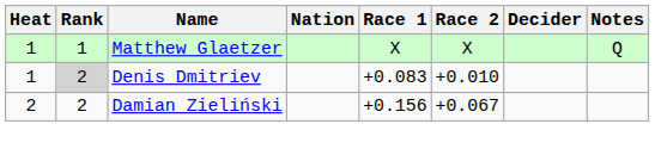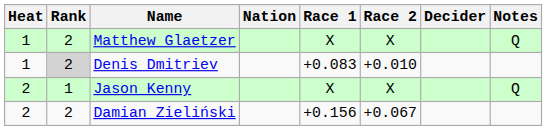 <table class="wikitable sortable" style="text-align:center">
 <tr>
 <th>Heat</th>
 <th>Rank</th>
 <th>Name</th>
 <th>Nation</th>
 <th>Race 1</th>
 <th>Race 2</th>
 <th>Decider</th>
 <th>Notes</th>
 </tr>
 <tr bgcolor=ccffcc>
 <td>1</td>
-<td>1</td>
+<td>2</td>
 <td align=left><a href='#'>Matthew Glaetzer</a></td>
 <td align=left></td>
 <td>X</td>
 <td>X</td>
 <td></td>
 <td>Q</td>
 </tr>
 <tr>
 <td>1</td>
 <td style="background: lightgrey;">2</td>
 <td align=left><a href='#'>Denis Dmitriev</a></td>
 <td align=left></td>
 <td>+0.083</td>
 <td>+0.010</td>
 <td></td>
 <td></td>
 </tr>
+<tr bgcolor=ccffcc>
+<td>2</td>
+<td>1</td>
+<td align=left><a href='#'>Jason Kenny</a></td>
+<td align=left></td>
+<td>X</td>
+<td>X</td>
+<td></td>
+<td>Q</td>
+</tr>
 <tr>
 <td>2</td>
 <td>2</td>
 <td align=left><a href='#'>Damian Zieliński</a></td>
 <td align=left></td>
 <td>+0.156</td>
 <td>+0.067</td>
 <td></td>
 <td></td>
 </tr>
 </table>
